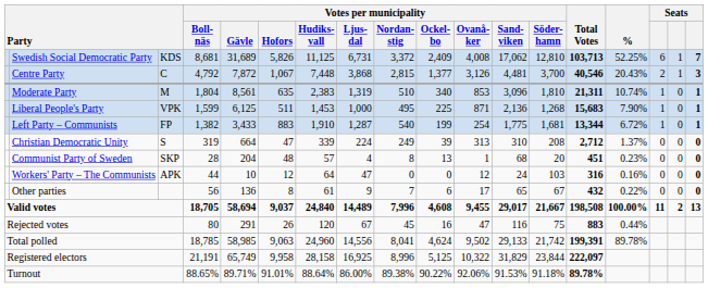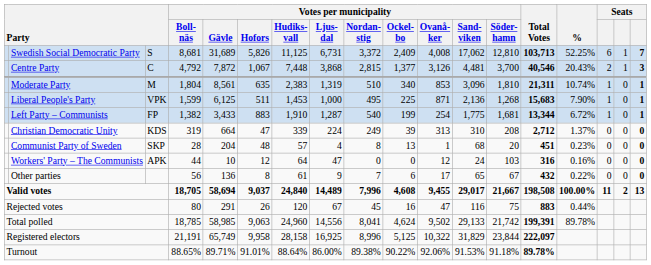 <table class="wikitable" border="1" style="text-align:right;">
 <tr>
 <th style="text-align:left;" valign=bottom rowspan=2 colspan=3>Party</th>
 <th colspan=10>Votes per municipality</th>
 <th align=center valign=bottom rowspan=2 width="50">Total Votes</th>
 <th align=center valign=bottom rowspan=2 width="50">%</th>
 <th colspan=3>Seats</th>
 </tr>
 <tr>
 <th align=center valign=bottom width="50"><a href='#'>Boll- näs</a></th>
 <th align=center valign=bottom width="50"><a href='#'>Gävle</a></th>
 <th align=center valign=bottom width="50"><a href='#'>Hofors</a></th>
 <th align=center valign=bottom width="50"><a href='#'>Hudiks- vall</a></th>
 <th align=center valign=bottom width="50"><a href='#'>Ljus- dal</a></th>
 <th align=center valign=bottom width="50"><a href='#'>Nordan- stig</a></th>
 <th align=center valign=bottom width="50"><a href='#'>Ockel- bo</a></th>
 <th align=center valign=bottom width="50"><a href='#'>Ovanå- ker</a></th>
 <th align=center valign=bottom width="50"><a href='#'>Sand- viken</a></th>
 <th align=center valign=bottom width="50"><a href='#'>Söder- hamn</a></th>
 <th align=center valign=bottom width="20"><small></small></th>
 <th align=center valign=bottom width="20"><small><a href='#'></a></small></th>
 <th align=center valign=bottom width="20"><small></small></th>
 </tr>
 <tr style="background:#CEE0F2;">
 <td></td>
 <td align=left style="white-space: nowrap;"><a href='#'>Swedish Social Democratic Party</a></td>
-<td align=left>KDS</td>
+<td align=left>S</td>
 <td>8,681</td>
 <td>31,689</td>
 <td>5,826</td>
 <td>11,125</td>
 <td>6,731</td>
 <td>3,372</td>
 <td>2,409</td>
 <td>4,008</td>
 <td>17,062</td>
 <td>12,810</td>
 <td><strong>103,713</strong></td>
 <td>52.25%</td>
 <td>6</td>
 <td>1</td>
 <td><strong>7</strong></td>
 </tr>
 <tr style="background:#CEE0F2;">
 <td></td>
 <td align=left><a href='#'>Centre Party</a></td>
 <td align=left>C</td>
 <td>4,792</td>
 <td>7,872</td>
 <td>1,067</td>
 <td>7,448</td>
 <td>3,868</td>
 <td>2,815</td>
 <td>1,377</td>
 <td>3,126</td>
 <td>4,481</td>
 <td>3,700</td>
 <td><strong>40,546</strong></td>
 <td>20.43%</td>
 <td>2</td>
 <td>1</td>
 <td><strong>3</strong></td>
 </tr>
 <tr style="background:#CEE0F2; border-top:3px solid darkgray;">
 <td></td>
 <td align=left><a href='#'>Moderate Party</a></td>
 <td align=left>M</td>
 <td>1,804</td>
 <td>8,561</td>
 <td>635</td>
 <td>2,383</td>
 <td>1,319</td>
 <td>510</td>
 <td>340</td>
 <td>853</td>
 <td>3,096</td>
 <td>1,810</td>
 <td><strong>21,311</strong></td>
 <td>10.74%</td>
 <td>1</td>
 <td>0</td>
 <td><strong>1</strong></td>
 </tr>
 <tr style="background:#CEE0F2;">
 <td></td>
 <td align=left><a href='#'>Liberal People's Party</a></td>
 <td align=left>VPK</td>
 <td>1,599</td>
 <td>6,125</td>
 <td>511</td>
 <td>1,453</td>
 <td>1,000</td>
 <td>495</td>
 <td>225</td>
 <td>871</td>
 <td>2,136</td>
 <td>1,268</td>
 <td><strong>15,683</strong></td>
 <td>7.90%</td>
 <td>1</td>
 <td>0</td>
 <td><strong>1</strong></td>
 </tr>
 <tr style="background:#CEE0F2;">
 <td></td>
 <td align=left><a href='#'>Left Party – Communists</a></td>
 <td align=left>FP</td>
 <td>1,382</td>
 <td>3,433</td>
 <td>883</td>
 <td>1,910</td>
 <td>1,287</td>
 <td>540</td>
 <td>199</td>
 <td>254</td>
 <td>1,775</td>
 <td>1,681</td>
 <td><strong>13,344</strong></td>
 <td>6.72%</td>
 <td>1</td>
 <td>0</td>
 <td><strong>1</strong></td>
 </tr>
 <tr>
 <td></td>
 <td align=left><a href='#'>Christian Democratic Unity</a></td>
-<td align=left>S</td>
+<td align=left>KDS</td>
 <td>319</td>
 <td>664</td>
 <td>47</td>
 <td>339</td>
 <td>224</td>
 <td>249</td>
 <td>39</td>
 <td>313</td>
 <td>310</td>
 <td>208</td>
 <td><strong>2,712</strong></td>
 <td>1.37%</td>
 <td>0</td>
 <td>0</td>
 <td><strong>0</strong></td>
 </tr>
 <tr>
 <td></td>
 <td align=left><a href='#'>Communist Party of Sweden</a></td>
 <td align=left>SKP</td>
 <td>28</td>
 <td>204</td>
 <td>48</td>
 <td>57</td>
 <td>4</td>
 <td>8</td>
 <td>13</td>
 <td>1</td>
 <td>68</td>
 <td>20</td>
 <td><strong>451</strong></td>
 <td>0.23%</td>
 <td>0</td>
 <td>0</td>
 <td><strong>0</strong></td>
 </tr>
 <tr>
 <td></td>
 <td align=left><a href='#'>Workers' Party – The Communists</a></td>
 <td align=left>APK</td>
 <td>44</td>
 <td>10</td>
 <td>12</td>
 <td>64</td>
 <td>47</td>
 <td>0</td>
 <td>0</td>
 <td>12</td>
 <td>24</td>
 <td>103</td>
 <td><strong>316</strong></td>
 <td>0.16%</td>
 <td>0</td>
 <td>0</td>
 <td><strong>0</strong></td>
 </tr>
 <tr>
 <td></td>
 <td align=left>Other parties</td>
 <td></td>
 <td>56</td>
 <td>136</td>
 <td>8</td>
 <td>61</td>
 <td>9</td>
 <td>7</td>
 <td>6</td>
 <td>17</td>
 <td>65</td>
 <td>67</td>
 <td><strong>432</strong></td>
 <td>0.22%</td>
 <td>0</td>
 <td>0</td>
 <td><strong>0</strong></td>
 </tr>
 <tr style="font-weight:bold">
 <td align=left colspan=3>Valid votes</td>
 <td>18,705</td>
 <td>58,694</td>
 <td>9,037</td>
 <td>24,840</td>
 <td>14,489</td>
 <td>7,996</td>
 <td>4,608</td>
 <td>9,455</td>
 <td>29,017</td>
 <td>21,667</td>
 <td>198,508</td>
 <td>100.00%</td>
 <td>11</td>
 <td>2</td>
 <td>13</td>
 </tr>
 <tr>
 <td align=left colspan=3>Rejected votes</td>
 <td>80</td>
 <td>291</td>
 <td>26</td>
 <td>120</td>
 <td>67</td>
 <td>45</td>
 <td>16</td>
 <td>47</td>
 <td>116</td>
 <td>75</td>
 <td><strong>883</strong></td>
 <td>0.44%</td>
 <td></td>
 <td></td>
 <td></td>
 </tr>
 <tr>
 <td align=left colspan=3>Total polled</td>
 <td>18,785</td>
 <td>58,985</td>
 <td>9,063</td>
 <td>24,960</td>
 <td>14,556</td>
 <td>8,041</td>
 <td>4,624</td>
 <td>9,502</td>
 <td>29,133</td>
 <td>21,742</td>
 <td><strong>199,391</strong></td>
 <td>89.78%</td>
 <td></td>
 <td></td>
 <td></td>
 </tr>
 <tr>
 <td align=left colspan=3>Registered electors</td>
 <td>21,191</td>
 <td>65,749</td>
 <td>9,958</td>
 <td>28,158</td>
 <td>16,925</td>
 <td>8,996</td>
 <td>5,125</td>
 <td>10,322</td>
 <td>31,829</td>
 <td>23,844</td>
 <td><strong>222,097</strong></td>
 <td></td>
 <td></td>
 <td></td>
 <td></td>
 </tr>
 <tr>
 <td align=left colspan=3>Turnout</td>
 <td>88.65%</td>
 <td>89.71%</td>
 <td>91.01%</td>
 <td>88.64%</td>
 <td>86.00%</td>
 <td>89.38%</td>
 <td>90.22%</td>
 <td>92.06%</td>
 <td>91.53%</td>
 <td>91.18%</td>
 <td><strong>89.78%</strong></td>
 <td></td>
 <td></td>
 <td></td>
 <td></td>
 </tr>
 </table>
